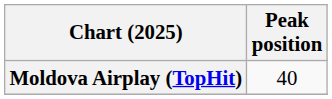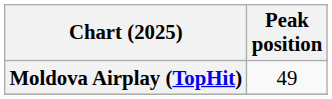 <table class="wikitable plainrowheaders" style="text-align:center">
 <tr>
 <th scope="col">Chart (2025)</th>
 <th scope="col">Peak<br>position</th>
 </tr>
 <tr>
 <th scope="row">Moldova Airplay (<a href='#'>TopHit</a>)</th>
-<td>40</td>
+<td>49</td>
 </tr>
 <tr>
 </tr>
 </table>
